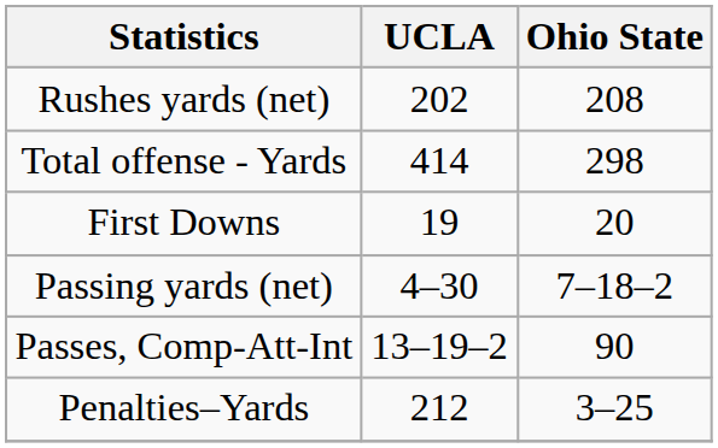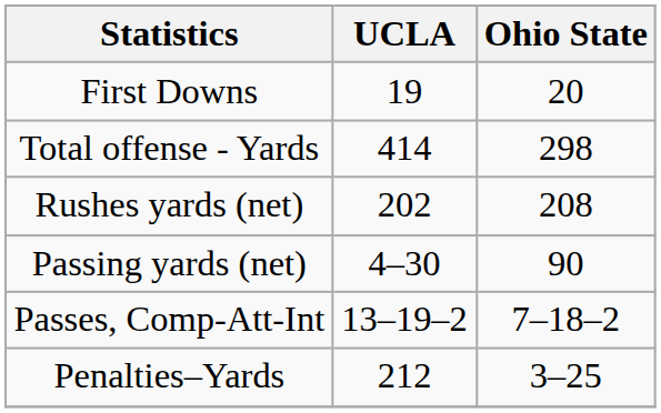 <table class=wikitable style="text-align:center">
 <tr>
 <th>Statistics</th>
 <th>UCLA</th>
 <th>Ohio State</th>
 </tr>
 <tr>
-<td>Rushes yards (net)</td>
-<td>202</td>
-<td>208</td>
+<td>First Downs</td>
+<td>19</td>
+<td>20</td>
 </tr>
 <tr>
 <td>Total offense - Yards</td>
 <td>414</td>
 <td>298</td>
 </tr>
 <tr>
-<td>First Downs</td>
-<td>19</td>
-<td>20</td>
+<td>Rushes yards (net)</td>
+<td>202</td>
+<td>208</td>
 </tr>
 <tr>
 <td>Passing yards (net)</td>
 <td>4–30</td>
-<td>7–18–2</td>
+<td>90</td>
 </tr>
 <tr>
 <td>Passes, Comp-Att-Int</td>
 <td>13–19–2</td>
-<td>90</td>
+<td>7–18–2</td>
 </tr>
 <tr>
 <td>Penalties–Yards</td>
 <td>212</td>
 <td>3–25</td>
 </tr>
 <tr>
 </tr>
 </table>
